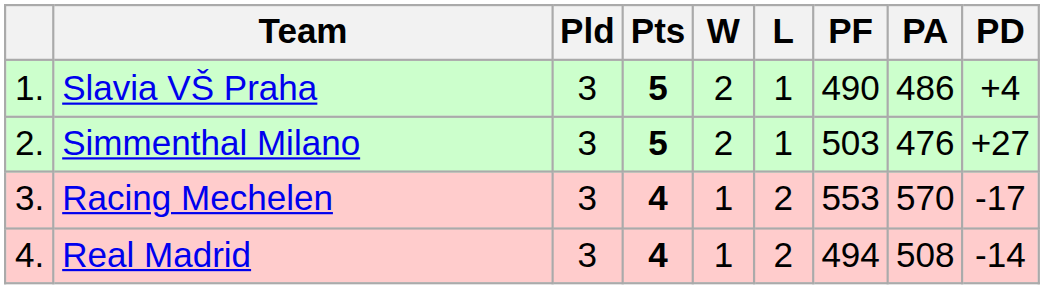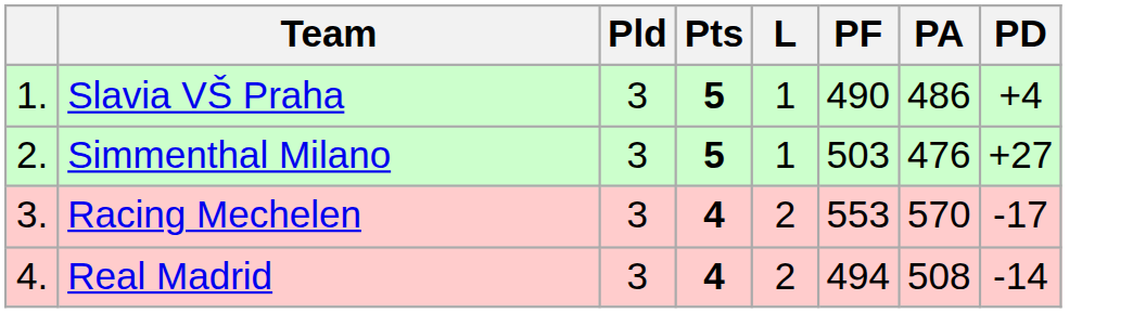 <table class="wikitable" style="text-align:center">
 <tr>
 <th width=15></th>
 <th width=220>Team</th>
 <th width=20>Pld</th>
 <th width=20>Pts</th>
-<th width=20>W</th>
 <th width=20>L</th>
 <th width=20>PF</th>
 <th width=20>PA</th>
 <th width=20>PD</th>
 </tr>
 <tr style="background: #ccffcc;">
 <td>1.</td>
 <td align=left> <a href='#'>Slavia VŠ Praha</a></td>
 <td>3</td>
 <td><strong>5</strong></td>
-<td>2</td>
 <td>1</td>
 <td>490</td>
 <td>486</td>
 <td>+4</td>
 </tr>
 <tr style="background: #ccffcc;">
 <td>2.</td>
 <td align=left> <a href='#'>Simmenthal Milano</a></td>
 <td>3</td>
 <td><strong>5</strong></td>
-<td>2</td>
 <td>1</td>
 <td>503</td>
 <td>476</td>
 <td>+27</td>
 </tr>
 <tr style="background: #ffcccc;">
 <td>3.</td>
 <td align=left> <a href='#'>Racing Mechelen</a></td>
 <td>3</td>
 <td><strong>4</strong></td>
-<td>1</td>
 <td>2</td>
 <td>553</td>
 <td>570</td>
 <td>-17</td>
 </tr>
 <tr style="background: #ffcccc;">
 <td>4.</td>
 <td align=left> <a href='#'>Real Madrid</a></td>
 <td>3</td>
 <td><strong>4</strong></td>
-<td>1</td>
 <td>2</td>
 <td>494</td>
 <td>508</td>
 <td>-14</td>
 </tr>
 </table>
